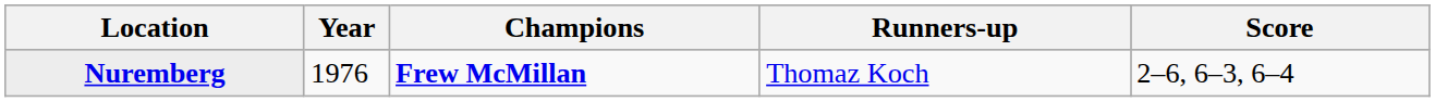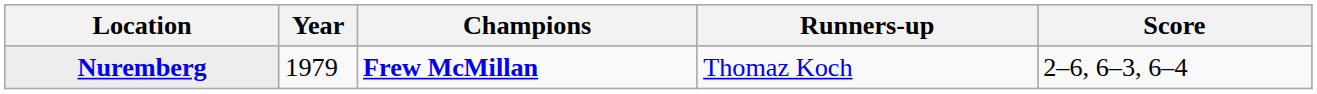 <table class="wikitable">
 <tr>
 <th style="width:160px">Location</th>
 <th style="width:40px">Year</th>
 <th style="width:200px">Champions</th>
 <th style="width:200px">Runners-up</th>
 <th style="width:160px" class="unsortable">Score</th>
 </tr>
 <tr>
 <th rowspan="1" style="background:#ededed"><a href='#'>Nuremberg</a></th>
-<td>1976</td>
+<td>1979</td>
 <td><strong> <a href='#'>Frew McMillan</a></strong></td>
 <td> <a href='#'>Thomaz Koch</a></td>
 <td>2–6, 6–3, 6–4</td>
 </tr>
 </table>
